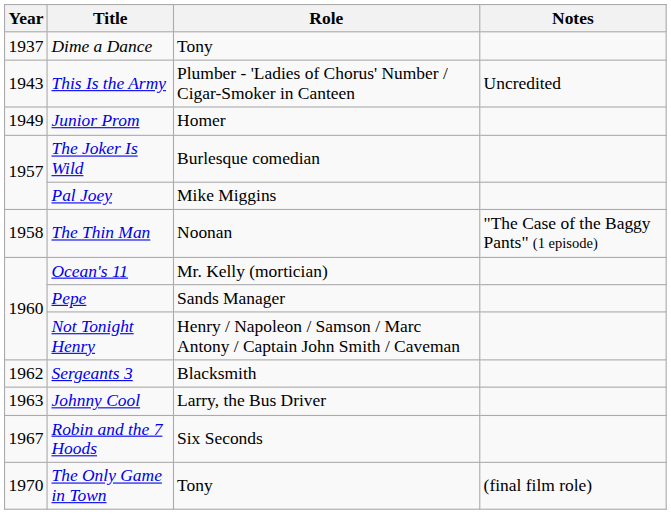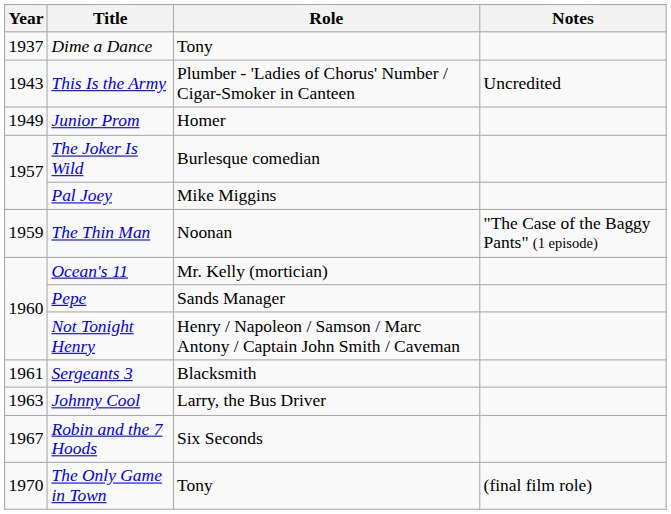 <table class="wikitable">
 <tr>
 <th>Year</th>
 <th>Title</th>
 <th>Role</th>
 <th>Notes</th>
 </tr>
 <tr>
 <td>1937</td>
 <td><em>Dime a Dance</em></td>
 <td>Tony</td>
 <td></td>
 </tr>
 <tr>
 <td>1943</td>
 <td><em><a href='#'>This Is the Army</a></em></td>
 <td>Plumber - 'Ladies of Chorus' Number / Cigar-Smoker in Canteen</td>
 <td>Uncredited</td>
 </tr>
 <tr>
 <td>1949</td>
 <td><em><a href='#'>Junior Prom</a></em></td>
 <td>Homer</td>
 <td></td>
 </tr>
 <tr>
 <td rowspan="2">1957</td>
 <td><em><a href='#'>The Joker Is Wild</a></em></td>
 <td>Burlesque comedian</td>
 <td></td>
 </tr>
 <tr>
 <td><em><a href='#'>Pal Joey</a></em></td>
 <td>Mike Miggins</td>
 <td></td>
 </tr>
 <tr>
-<td>1958</td>
+<td>1959</td>
 <td><em><a href='#'>The Thin Man</a></em></td>
 <td>Noonan</td>
 <td>"The Case of the Baggy Pants" <small>(1 episode)</small></td>
 </tr>
 <tr>
 <td rowspan="3">1960</td>
 <td><em><a href='#'>Ocean's 11</a></em></td>
 <td>Mr. Kelly (mortician)</td>
 <td></td>
 </tr>
 <tr>
 <td><em><a href='#'>Pepe</a></em></td>
 <td>Sands Manager</td>
 <td></td>
 </tr>
 <tr>
 <td><em><a href='#'>Not Tonight Henry</a></em></td>
 <td>Henry / Napoleon / Samson / Marc Antony / Captain John Smith / Caveman</td>
 <td></td>
 </tr>
 <tr>
-<td>1962</td>
+<td>1961</td>
 <td><em><a href='#'>Sergeants 3</a></em></td>
 <td>Blacksmith</td>
 <td></td>
 </tr>
 <tr>
 <td>1963</td>
 <td><em><a href='#'>Johnny Cool</a></em></td>
 <td>Larry, the Bus Driver</td>
 <td></td>
 </tr>
 <tr>
 <td>1967</td>
 <td><em><a href='#'>Robin and the 7 Hoods</a></em></td>
 <td>Six Seconds</td>
 <td></td>
 </tr>
 <tr>
 <td>1970</td>
 <td><em><a href='#'>The Only Game in Town</a></em></td>
 <td>Tony</td>
 <td>(final film role)</td>
 </tr>
 </table>
